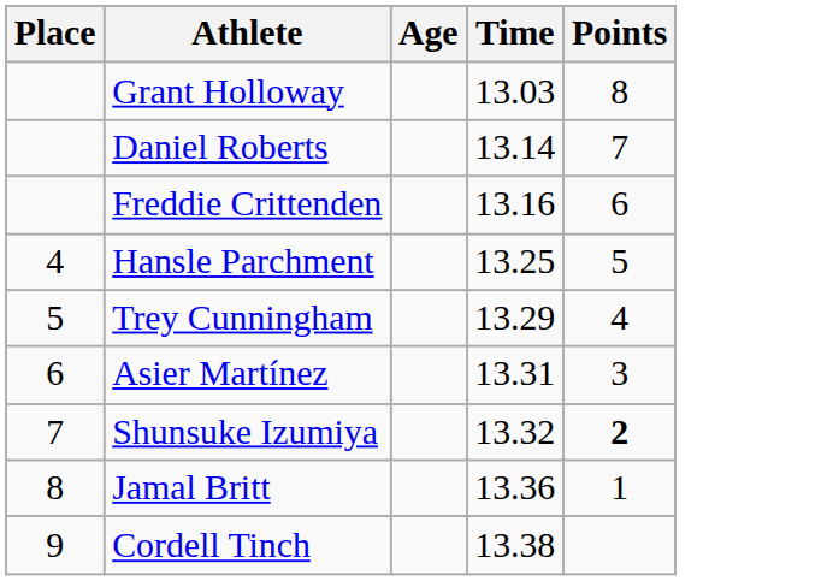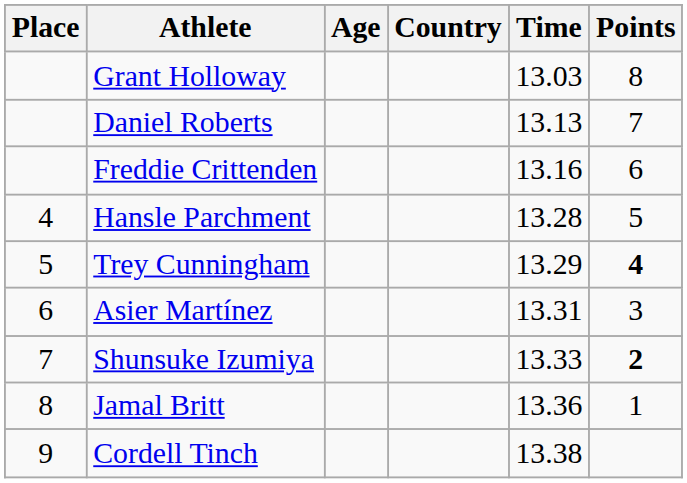 <table class="wikitable mw-datatable sortable">
 <tr>
 <th>Place</th>
 <th>Athlete</th>
 <th>Age</th>
+<th>Country</th>
 <th>Time</th>
 <th>Points</th>
 </tr>
 <tr>
 <td align=center></td>
 <td><a href='#'>Grant Holloway</a></td>
+<td></td>
 <td></td>
 <td>13.03</td>
 <td align=center>8</td>
 </tr>
 <tr>
 <td align=center></td>
 <td><a href='#'>Daniel Roberts</a></td>
 <td></td>
-<td>13.14</td>
+<td></td>
+<td>13.13</td>
 <td align=center>7</td>
 </tr>
 <tr>
 <td align=center></td>
 <td><a href='#'>Freddie Crittenden</a></td>
+<td></td>
 <td></td>
 <td>13.16</td>
 <td align=center>6</td>
 </tr>
 <tr>
 <td align=center>4</td>
 <td><a href='#'>Hansle Parchment</a></td>
 <td></td>
-<td>13.25</td>
+<td></td>
+<td>13.28</td>
 <td align=center>5</td>
 </tr>
 <tr>
 <td align=center>5</td>
 <td><a href='#'>Trey Cunningham</a></td>
 <td></td>
+<td></td>
 <td>13.29</td>
-<td align=center>4</td>
+<td align=center><strong>4</strong></td>
 </tr>
 <tr>
 <td align=center>6</td>
 <td><a href='#'>Asier Martínez</a></td>
+<td></td>
 <td></td>
 <td>13.31</td>
 <td align=center>3</td>
 </tr>
 <tr>
 <td align=center>7</td>
 <td><a href='#'>Shunsuke Izumiya</a></td>
 <td></td>
-<td>13.32</td>
+<td></td>
+<td>13.33</td>
 <td align=center><strong>2</strong></td>
 </tr>
 <tr>
 <td align=center>8</td>
 <td><a href='#'>Jamal Britt</a></td>
+<td></td>
 <td></td>
 <td>13.36</td>
 <td align=center>1</td>
 </tr>
 <tr>
 <td align=center>9</td>
 <td><a href='#'>Cordell Tinch</a></td>
 <td></td>
+<td></td>
 <td>13.38</td>
 <td align=center></td>
 </tr>
 </table>
